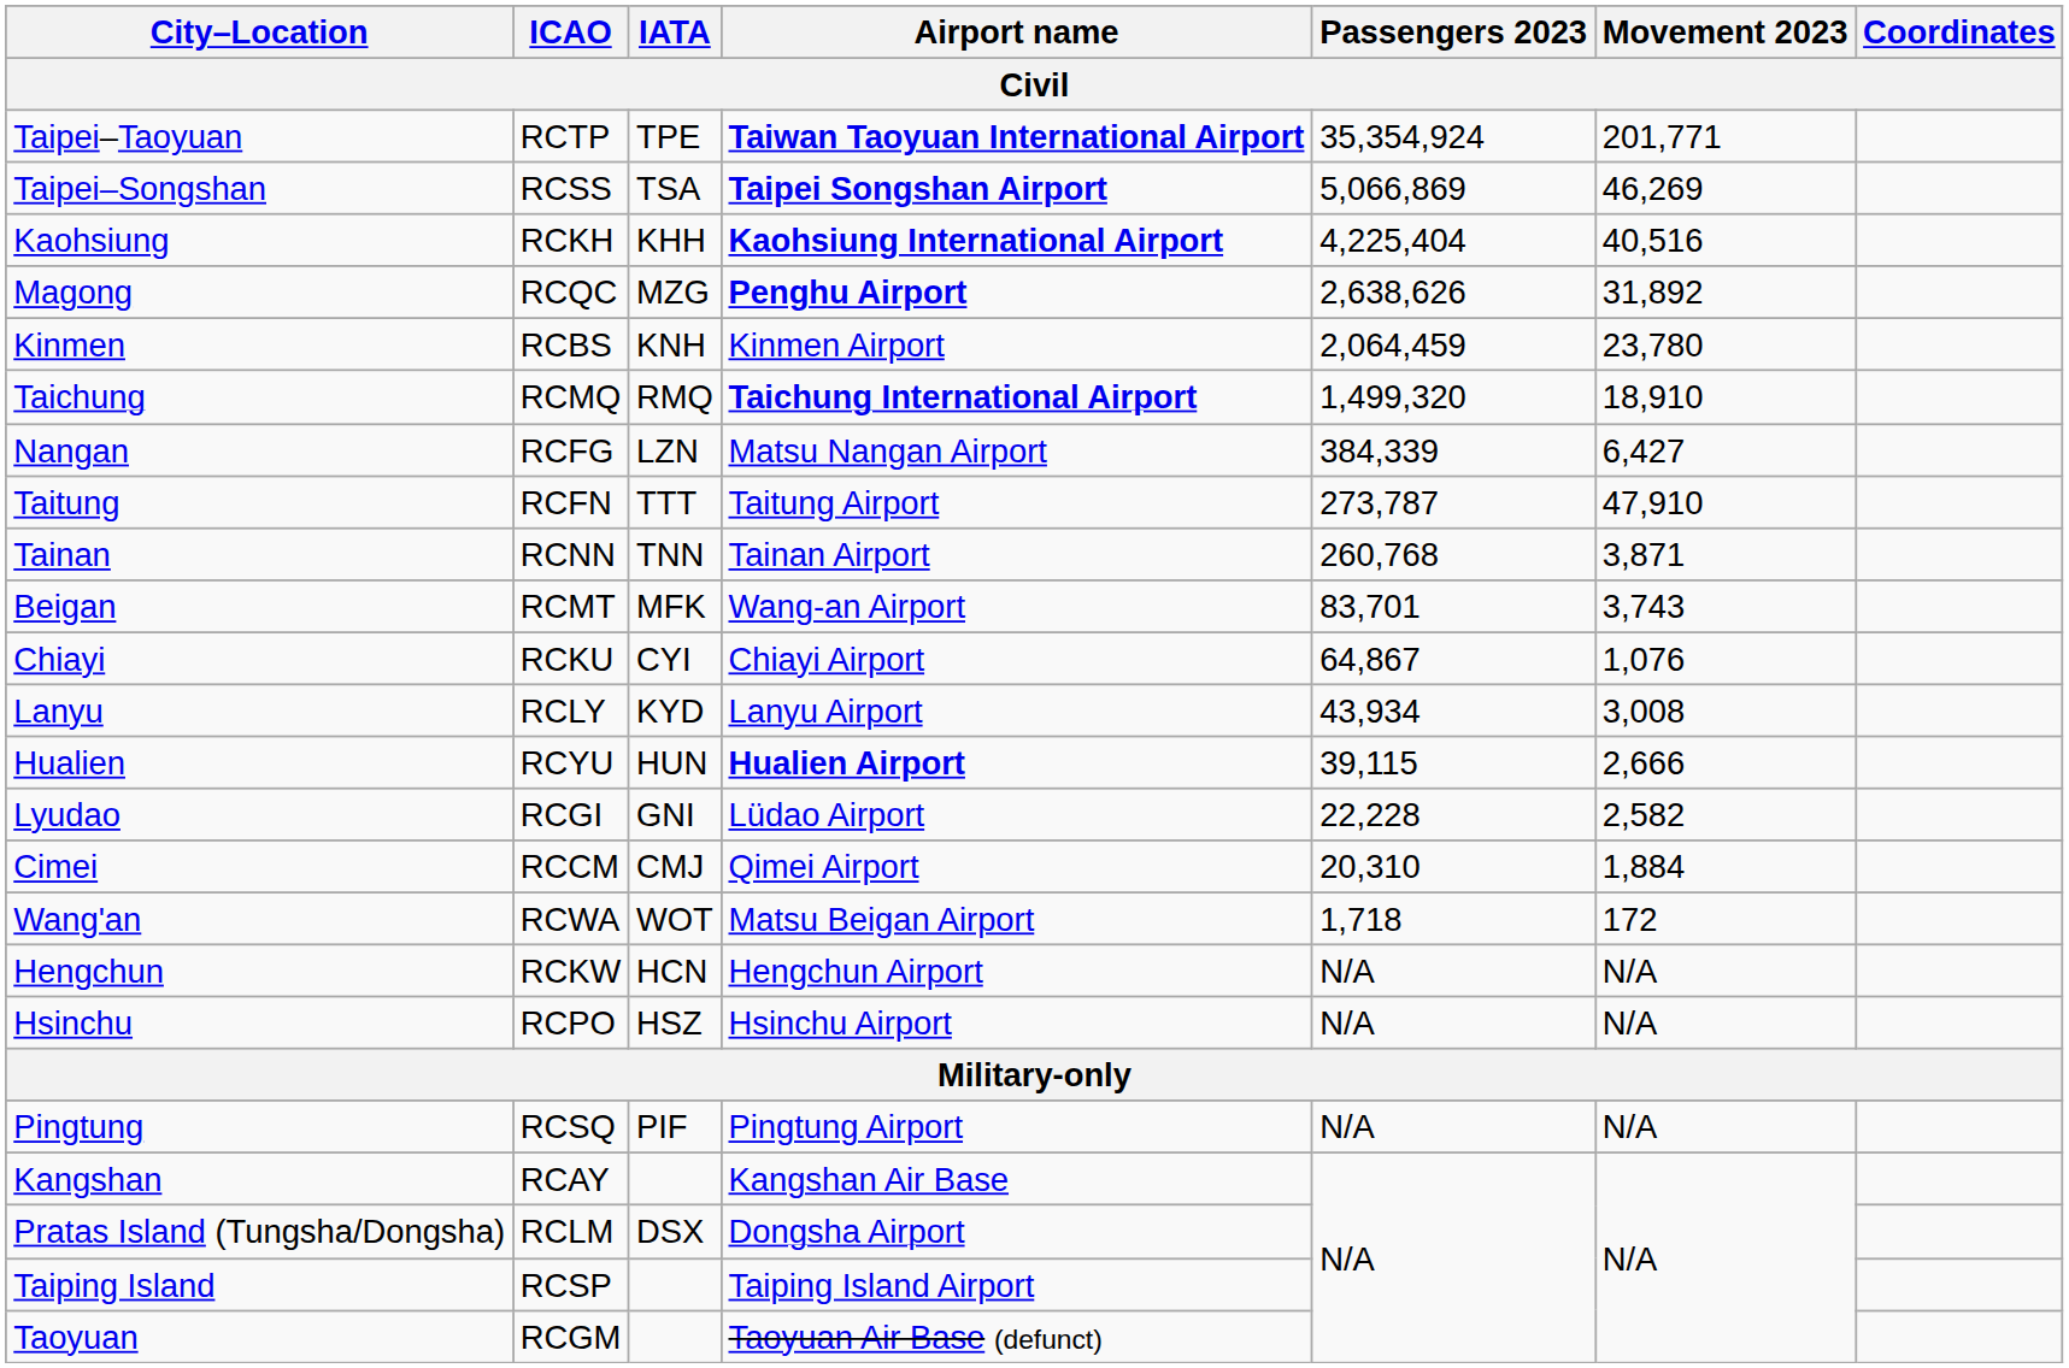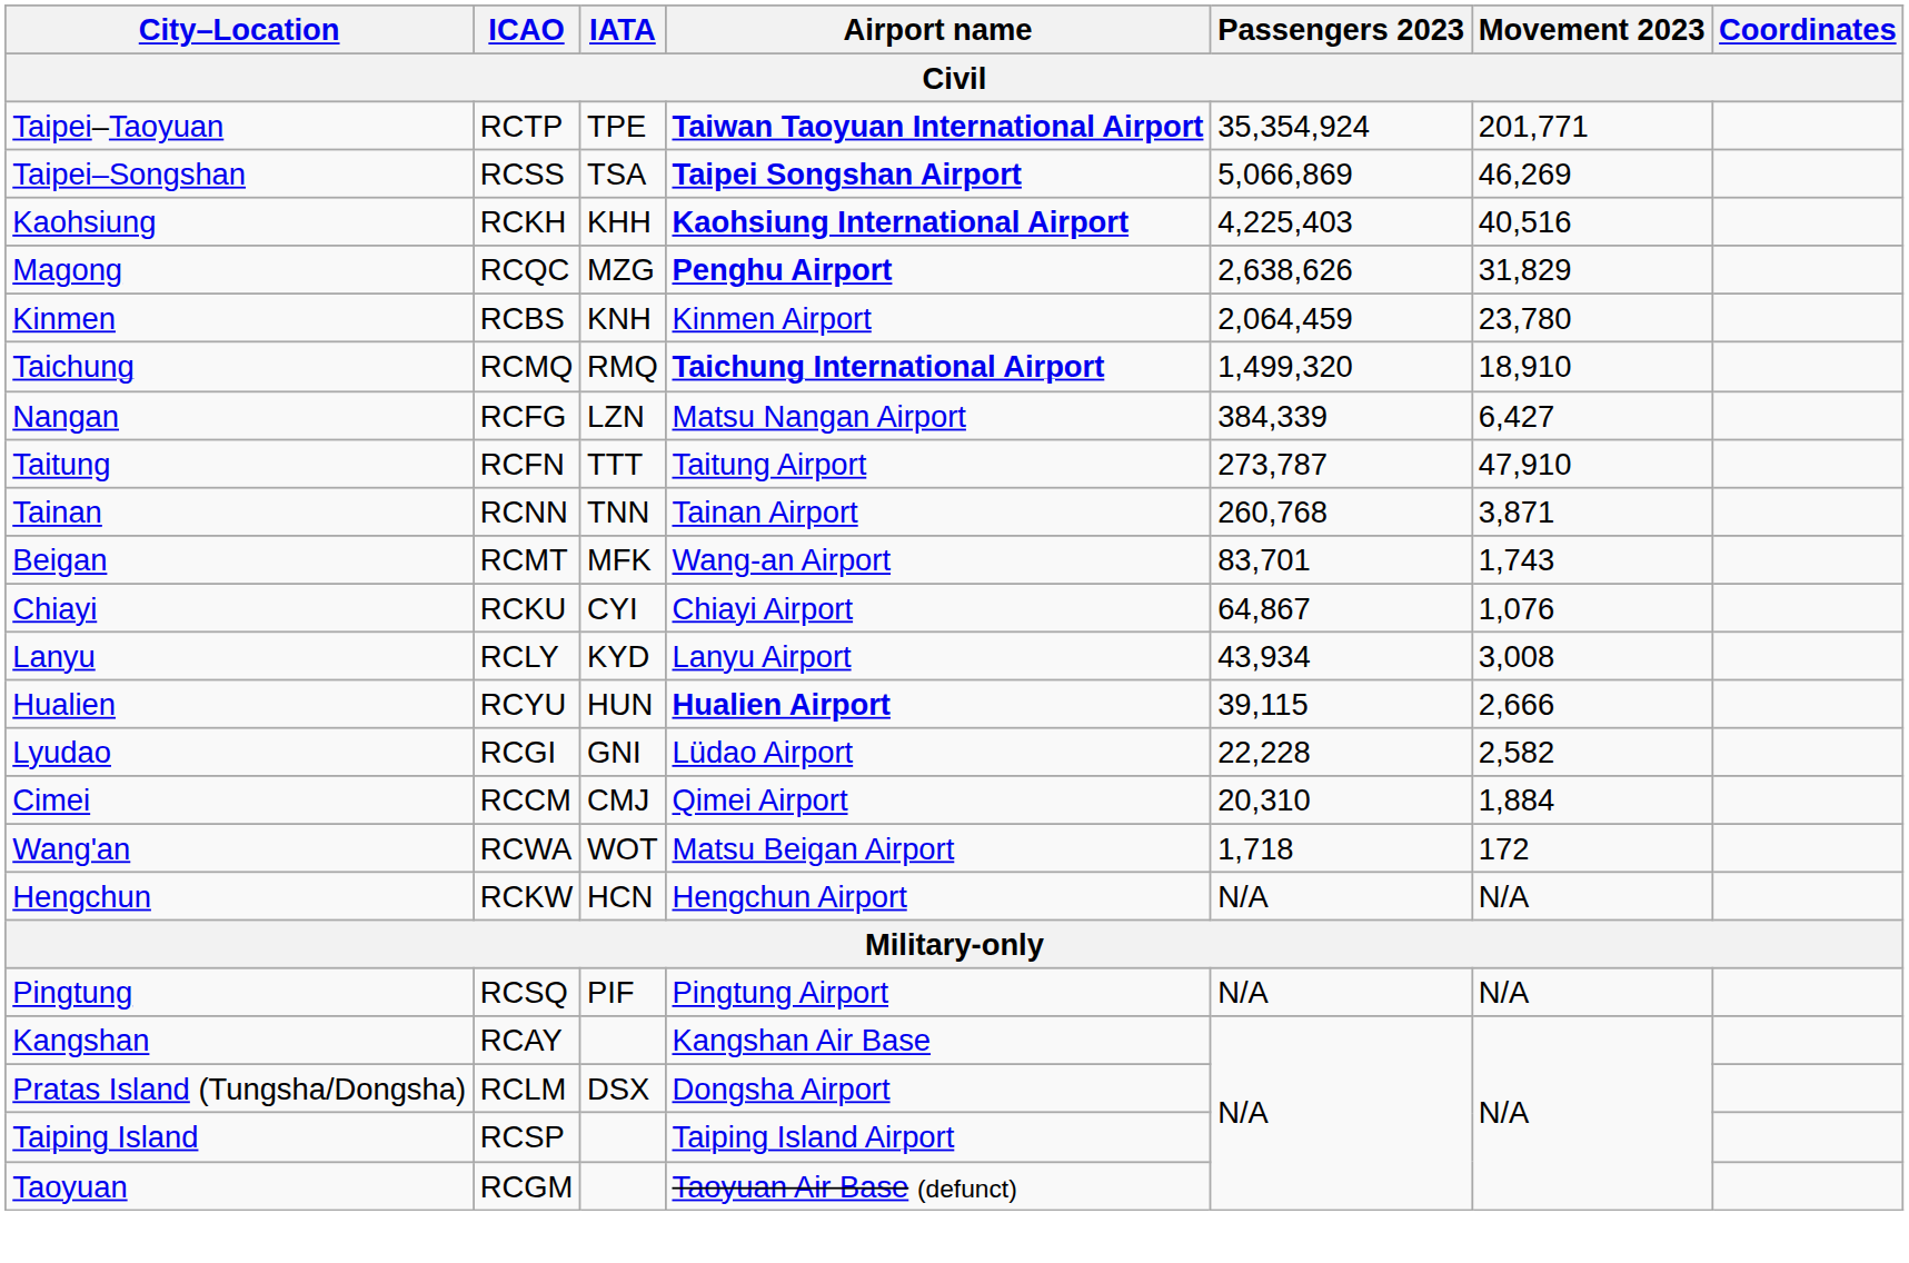 <table class="wikitable sortable" style="font-size:95%;">
 <tr>
 <th><a href='#'>City–Location</a></th>
 <th><a href='#'>ICAO</a></th>
 <th><a href='#'>IATA</a></th>
 <th>Airport name</th>
 <th>Passengers 2023</th>
 <th>Movement 2023</th>
 <th><a href='#'>Coordinates</a></th>
 </tr>
 <tr>
 <th colspan="7">Civil</th>
 </tr>
 <tr>
 <td><a href='#'>Taipei</a>–<a href='#'>Taoyuan</a></td>
 <td>RCTP</td>
 <td>TPE</td>
 <td><strong><a href='#'>Taiwan Taoyuan International Airport</a></strong></td>
 <td>35,354,924</td>
 <td>201,771</td>
 <td></td>
 </tr>
 <tr>
 <td><a href='#'>Taipei–Songshan</a></td>
 <td>RCSS</td>
 <td>TSA</td>
 <td><strong><a href='#'>Taipei Songshan Airport</a></strong></td>
 <td>5,066,869</td>
 <td>46,269</td>
 <td></td>
 </tr>
 <tr>
 <td><a href='#'>Kaohsiung</a></td>
 <td>RCKH</td>
 <td>KHH</td>
 <td><strong><a href='#'>Kaohsiung International Airport</a></strong></td>
-<td>4,225,404</td>
+<td>4,225,403</td>
 <td>40,516</td>
 <td></td>
 </tr>
 <tr>
 <td><a href='#'>Magong</a></td>
 <td>RCQC</td>
 <td>MZG</td>
 <td><strong><a href='#'>Penghu Airport</a></strong></td>
 <td>2,638,626</td>
-<td>31,892</td>
+<td>31,829</td>
 <td></td>
 </tr>
 <tr>
 <td><a href='#'>Kinmen</a></td>
 <td>RCBS</td>
 <td>KNH</td>
 <td><a href='#'>Kinmen Airport</a></td>
 <td>2,064,459</td>
 <td>23,780</td>
 <td></td>
 </tr>
 <tr>
 <td><a href='#'>Taichung</a></td>
 <td>RCMQ</td>
 <td>RMQ</td>
 <td><strong><a href='#'>Taichung International Airport</a></strong></td>
 <td>1,499,320</td>
 <td>18,910</td>
 <td></td>
 </tr>
 <tr>
 <td><a href='#'>Nangan</a></td>
 <td>RCFG</td>
 <td>LZN</td>
 <td><a href='#'>Matsu Nangan Airport</a></td>
 <td>384,339</td>
 <td>6,427</td>
 <td></td>
 </tr>
 <tr>
 <td><a href='#'>Taitung</a></td>
 <td>RCFN</td>
 <td>TTT</td>
 <td><a href='#'>Taitung Airport</a></td>
 <td>273,787</td>
 <td>47,910</td>
 <td></td>
 </tr>
 <tr>
 <td><a href='#'>Tainan</a></td>
 <td>RCNN</td>
 <td>TNN</td>
 <td><a href='#'>Tainan Airport</a></td>
 <td>260,768</td>
 <td>3,871</td>
 <td></td>
 </tr>
 <tr>
 <td><a href='#'>Beigan</a></td>
 <td>RCMT</td>
 <td>MFK</td>
 <td><a href='#'>Wang-an Airport</a></td>
 <td>83,701</td>
-<td>3,743</td>
+<td>1,743</td>
 <td></td>
 </tr>
 <tr>
 <td><a href='#'>Chiayi</a></td>
 <td>RCKU</td>
 <td>CYI</td>
 <td><a href='#'>Chiayi Airport</a></td>
 <td>64,867</td>
 <td>1,076</td>
 <td></td>
 </tr>
 <tr>
 <td><a href='#'>Lanyu</a></td>
 <td>RCLY</td>
 <td>KYD</td>
 <td><a href='#'>Lanyu Airport</a></td>
 <td>43,934</td>
 <td>3,008</td>
 <td></td>
 </tr>
 <tr>
 <td><a href='#'>Hualien</a></td>
 <td>RCYU</td>
 <td>HUN</td>
 <td><strong><a href='#'>Hualien Airport</a></strong></td>
 <td>39,115</td>
 <td>2,666</td>
 <td></td>
 </tr>
 <tr>
 <td><a href='#'>Lyudao</a></td>
 <td>RCGI</td>
 <td>GNI</td>
 <td><a href='#'>Lüdao Airport</a></td>
 <td>22,228</td>
 <td>2,582</td>
 <td></td>
 </tr>
 <tr>
 <td><a href='#'>Cimei</a></td>
 <td>RCCM</td>
 <td>CMJ</td>
 <td><a href='#'>Qimei Airport</a></td>
 <td>20,310</td>
 <td>1,884</td>
 <td></td>
 </tr>
 <tr>
 <td><a href='#'>Wang'an</a></td>
 <td>RCWA</td>
 <td>WOT</td>
 <td><a href='#'>Matsu Beigan Airport</a></td>
 <td>1,718</td>
 <td>172</td>
 <td></td>
 </tr>
 <tr>
 <td><a href='#'>Hengchun</a></td>
 <td>RCKW</td>
 <td>HCN</td>
 <td><a href='#'>Hengchun Airport</a></td>
 <td>N/A</td>
 <td>N/A</td>
 <td></td>
 </tr>
 <tr>
-<td><a href='#'>Hsinchu</a></td>
-<td>RCPO</td>
-<td>HSZ</td>
-<td><a href='#'>Hsinchu Airport</a></td>
-<td>N/A</td>
-<td>N/A</td>
-<td></td>
-</tr>
-<tr>
 <th colspan="7">Military-only</th>
 </tr>
 <tr>
 <td><a href='#'>Pingtung</a></td>
 <td>RCSQ</td>
 <td>PIF</td>
 <td><a href='#'>Pingtung Airport</a></td>
 <td>N/A</td>
 <td>N/A</td>
 <td></td>
 </tr>
 <tr>
 <td><a href='#'>Kangshan</a></td>
 <td>RCAY</td>
 <td></td>
 <td><a href='#'>Kangshan Air Base</a></td>
 <td rowspan="4">N/A</td>
 <td rowspan="4">N/A</td>
 <td></td>
 </tr>
 <tr>
 <td><a href='#'>Pratas Island</a> (Tungsha/Dongsha)</td>
 <td>RCLM</td>
 <td>DSX</td>
 <td><a href='#'>Dongsha Airport</a></td>
 <td></td>
 </tr>
 <tr>
 <td><a href='#'>Taiping Island</a></td>
 <td>RCSP</td>
 <td></td>
 <td><a href='#'>Taiping Island Airport</a></td>
 <td></td>
 </tr>
 <tr>
 <td><a href='#'>Taoyuan</a></td>
 <td>RCGM</td>
 <td></td>
 <td><s><a href='#'>Taoyuan Air Base</a></s> <small>(defunct)</small></td>
 <td></td>
 </tr>
 </table>
